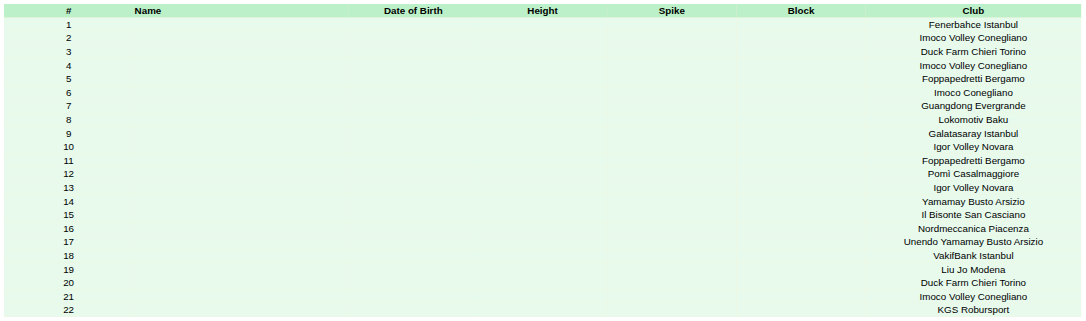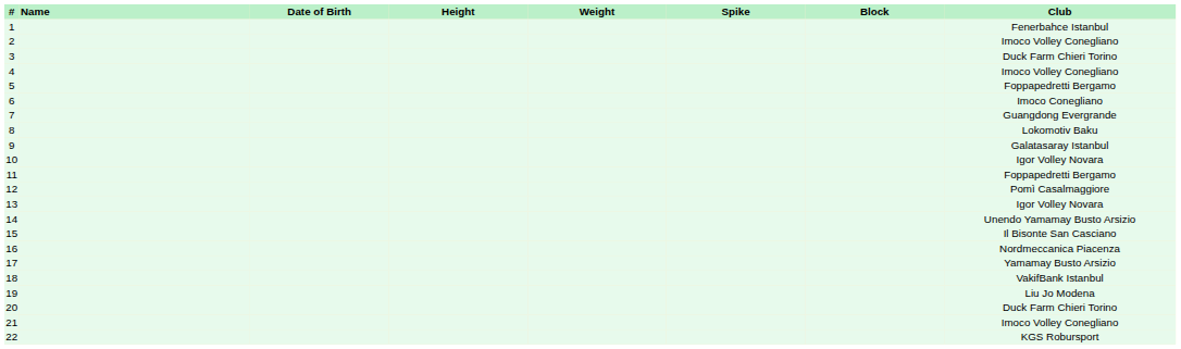 <table border=0 cellpadding=2 cellspacing=0  |- bgcolor=#FFECCE style="text-align:center; font-size:90%; width:100%">
 <tr bgcolor=#BBF0C9>
 <th>#</th>
 <th align=left width=20%>Name</th>
 <th width=12%>Date of Birth</th>
 <th width=12%>Height</th>
+<th width=12%>Weight</th>
 <th width=12%>Spike</th>
 <th width=12%>Block</th>
 <th width=20%>Club</th>
 </tr>
 <tr bgcolor=#E7FAEC>
 <td>1</td>
 <td align=left></td>
 <td align=right></td>
+<td></td>
 <td></td>
 <td></td>
 <td></td>
 <td>Fenerbahce Istanbul</td>
 </tr>
 <tr bgcolor=#E7FAEC>
 <td>2</td>
 <td align=left></td>
 <td align=right></td>
 <td></td>
 <td></td>
 <td></td>
+<td></td>
 <td>Imoco Volley Conegliano</td>
 </tr>
 <tr bgcolor=#E7FAEC>
 <td>3</td>
 <td align=left></td>
 <td align=right></td>
+<td></td>
 <td></td>
 <td></td>
 <td></td>
 <td>Duck Farm Chieri Torino</td>
 </tr>
 <tr bgcolor=#E7FAEC>
 <td>4</td>
 <td align=left></td>
 <td align=right></td>
 <td></td>
 <td></td>
 <td></td>
+<td></td>
 <td>Imoco Volley Conegliano</td>
 </tr>
 <tr bgcolor=#E7FAEC>
 <td>5</td>
 <td align=left></td>
 <td align=right></td>
+<td></td>
 <td></td>
 <td></td>
 <td></td>
 <td>Foppapedretti Bergamo</td>
 </tr>
 <tr bgcolor=#E7FAEC>
 <td>6</td>
 <td align=left></td>
 <td align=right></td>
 <td></td>
 <td></td>
 <td></td>
+<td></td>
 <td>Imoco Conegliano</td>
 </tr>
 <tr bgcolor=#E7FAEC>
 <td>7</td>
 <td align=left></td>
 <td align=right></td>
+<td></td>
 <td></td>
 <td></td>
 <td></td>
 <td>Guangdong Evergrande</td>
 </tr>
 <tr bgcolor=#E7FAEC>
 <td>8</td>
 <td align=left></td>
 <td align=right></td>
 <td></td>
 <td></td>
 <td></td>
+<td></td>
 <td>Lokomotiv Baku</td>
 </tr>
 <tr bgcolor=#E7FAEC>
 <td>9</td>
 <td align=left></td>
 <td align=right></td>
+<td></td>
 <td></td>
 <td></td>
 <td></td>
 <td>Galatasaray Istanbul</td>
 </tr>
 <tr bgcolor=#E7FAEC>
 <td>10</td>
 <td align=left></td>
 <td align=right></td>
 <td></td>
 <td></td>
 <td></td>
+<td></td>
 <td>Igor Volley Novara</td>
 </tr>
 <tr bgcolor=#E7FAEC>
 <td>11</td>
 <td align=left></td>
 <td align=right></td>
+<td></td>
 <td></td>
 <td></td>
 <td></td>
 <td>Foppapedretti Bergamo</td>
 </tr>
 <tr bgcolor=#E7FAEC>
 <td>12</td>
 <td align=left></td>
 <td align=right></td>
 <td></td>
 <td></td>
 <td></td>
+<td></td>
 <td>Pomì Casalmaggiore</td>
 </tr>
 <tr bgcolor=#E7FAEC>
 <td>13</td>
 <td align=left></td>
 <td align=right></td>
+<td></td>
 <td></td>
 <td></td>
 <td></td>
 <td>Igor Volley Novara</td>
 </tr>
 <tr bgcolor=#E7FAEC>
 <td>14</td>
 <td align=left></td>
 <td align=right></td>
 <td></td>
 <td></td>
 <td></td>
-<td>Yamamay Busto Arsizio</td>
+<td></td>
+<td>Unendo Yamamay Busto Arsizio</td>
 </tr>
 <tr bgcolor=#E7FAEC>
 <td>15</td>
 <td align=left></td>
 <td align=right></td>
+<td></td>
 <td></td>
 <td></td>
 <td></td>
 <td>Il Bisonte San Casciano</td>
 </tr>
 <tr bgcolor=#E7FAEC>
 <td>16</td>
 <td align=left></td>
 <td align=right></td>
 <td></td>
 <td></td>
 <td></td>
+<td></td>
 <td>Nordmeccanica Piacenza</td>
 </tr>
 <tr bgcolor=#E7FAEC>
 <td>17</td>
 <td align=left></td>
 <td align=right></td>
 <td></td>
 <td></td>
 <td></td>
-<td>Unendo Yamamay Busto Arsizio</td>
+<td></td>
+<td>Yamamay Busto Arsizio</td>
 </tr>
 <tr bgcolor=#E7FAEC>
 <td>18</td>
 <td align=left></td>
 <td align=right></td>
+<td></td>
 <td></td>
 <td></td>
 <td></td>
 <td>VakifBank Istanbul</td>
 </tr>
 <tr bgcolor=#E7FAEC>
 <td>19</td>
 <td align=left></td>
 <td align=right></td>
 <td></td>
 <td></td>
 <td></td>
+<td></td>
 <td>Liu Jo Modena</td>
 </tr>
 <tr bgcolor=#E7FAEC>
 <td>20</td>
 <td align=left></td>
 <td align=right></td>
+<td></td>
 <td></td>
 <td></td>
 <td></td>
 <td>Duck Farm Chieri Torino</td>
 </tr>
 <tr bgcolor=#E7FAEC>
 <td>21</td>
 <td align=left></td>
 <td align=right></td>
 <td></td>
 <td></td>
 <td></td>
+<td></td>
 <td>Imoco Volley Conegliano</td>
 </tr>
 <tr bgcolor=#E7FAEC>
 <td>22</td>
 <td align=left></td>
 <td align=right></td>
 <td></td>
 <td></td>
 <td></td>
+<td></td>
 <td>KGS Robursport</td>
 </tr>
 </table>
